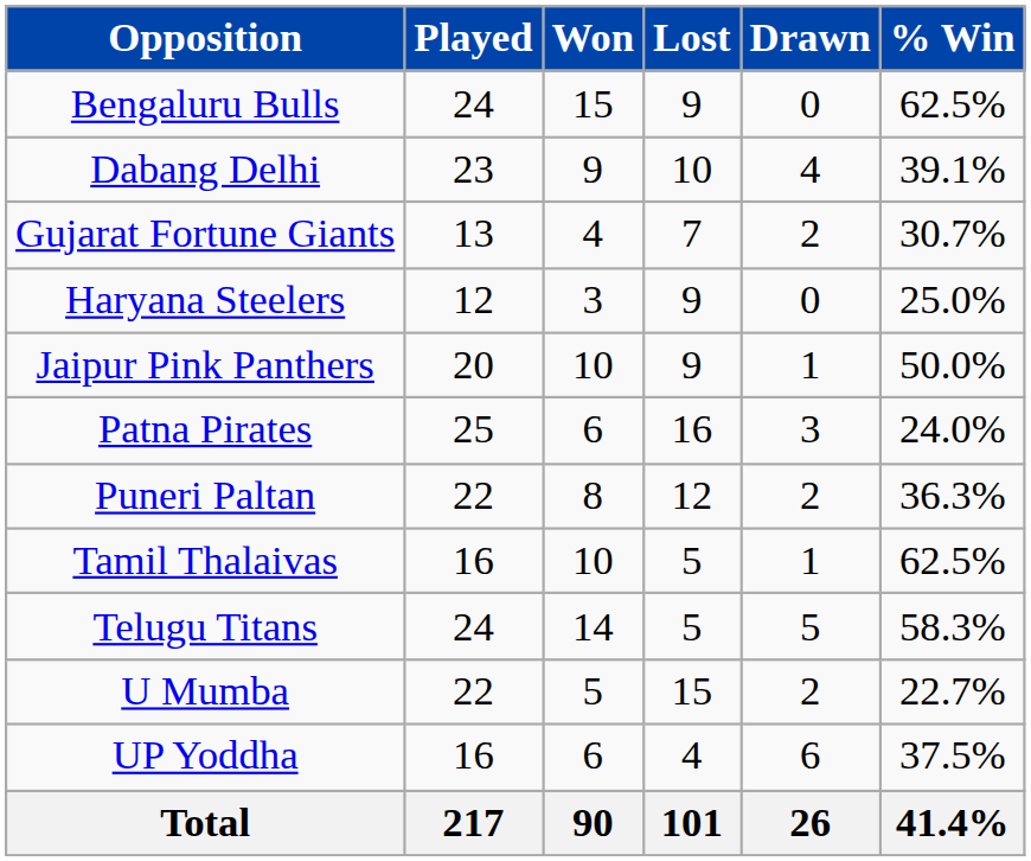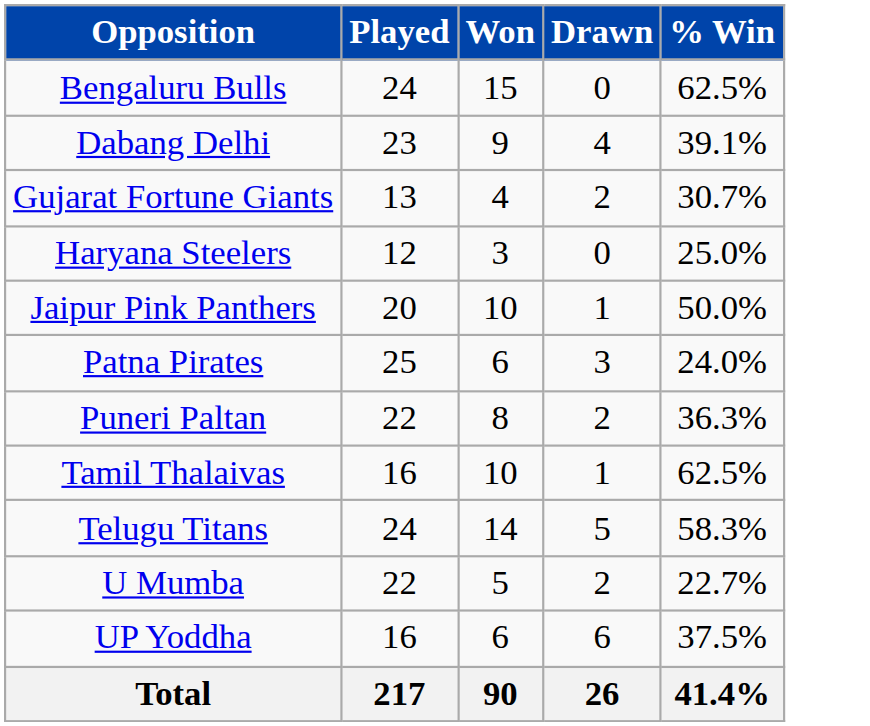 <table class="wikitable sortable" style="text-align: center; font-size: 100%" align="center" width:"80%">
 <tr>
 <th style="background:#04a; color:#fff;">Opposition</th>
 <th style="background:#04a; color:#fff;">Played</th>
 <th style="background:#04a; color:#fff;">Won</th>
-<th style="background:#04a; color:#fff;">Lost</th>
 <th style="background:#04a; color:#fff;">Drawn</th>
 <th style="background:#04a; color:#fff;">% Win</th>
 </tr>
 <tr>
 <td><a href='#'>Bengaluru Bulls</a></td>
 <td>24</td>
 <td>15</td>
-<td>9</td>
 <td>0</td>
 <td>62.5%</td>
 </tr>
 <tr>
 <td><a href='#'>Dabang Delhi</a></td>
 <td>23</td>
 <td>9</td>
-<td>10</td>
 <td>4</td>
 <td>39.1%</td>
 </tr>
 <tr>
 <td><a href='#'>Gujarat Fortune Giants</a></td>
 <td>13</td>
 <td>4</td>
-<td>7</td>
 <td>2</td>
 <td>30.7%</td>
 </tr>
 <tr>
 <td><a href='#'>Haryana Steelers</a></td>
 <td>12</td>
 <td>3</td>
-<td>9</td>
 <td>0</td>
 <td>25.0%</td>
 </tr>
 <tr>
 <td><a href='#'>Jaipur Pink Panthers</a></td>
 <td>20</td>
 <td>10</td>
-<td>9</td>
 <td>1</td>
 <td>50.0%</td>
 </tr>
 <tr>
 <td><a href='#'>Patna Pirates</a></td>
 <td>25</td>
 <td>6</td>
-<td>16</td>
 <td>3</td>
 <td>24.0%</td>
 </tr>
 <tr>
 <td><a href='#'>Puneri Paltan</a></td>
 <td>22</td>
 <td>8</td>
-<td>12</td>
 <td>2</td>
 <td>36.3%</td>
 </tr>
 <tr>
 <td><a href='#'>Tamil Thalaivas</a></td>
 <td>16</td>
 <td>10</td>
-<td>5</td>
 <td>1</td>
 <td>62.5%</td>
 </tr>
 <tr>
 <td><a href='#'>Telugu Titans</a></td>
 <td>24</td>
 <td>14</td>
 <td>5</td>
-<td>5</td>
 <td>58.3%</td>
 </tr>
 <tr>
 <td><a href='#'>U Mumba</a></td>
 <td>22</td>
 <td>5</td>
-<td>15</td>
 <td>2</td>
 <td>22.7%</td>
 </tr>
 <tr>
 <td><a href='#'>UP Yoddha</a></td>
 <td>16</td>
 <td>6</td>
-<td>4</td>
 <td>6</td>
 <td>37.5%</td>
 </tr>
 <tr>
 <th>Total</th>
 <th>217</th>
 <th>90</th>
-<th>101</th>
 <th>26</th>
 <th>41.4%</th>
 </tr>
 </table>
